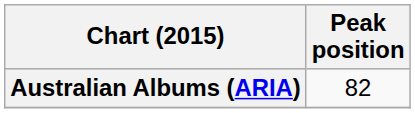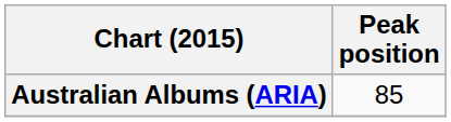 <table class="wikitable sortable plainrowheaders" style="text-align: center;">
 <tr>
 <th scope="col">Chart (2015)</th>
 <th scope="col">Peak<br>position</th>
 </tr>
 <tr>
 <th scope="row">Australian Albums (<a href='#'>ARIA</a>)</th>
-<td>82</td>
+<td>85</td>
 </tr>
 <tr>
 </tr>
 <tr>
 </tr>
 <tr>
 </tr>
 <tr>
 </tr>
 <tr>
 </tr>
 <tr>
 </tr>
 <tr>
 </tr>
 <tr>
 </tr>
 <tr>
 </tr>
 <tr>
 </tr>
 <tr>
 </tr>
 <tr>
 </tr>
 <tr>
 </tr>
 <tr>
 </tr>
 <tr>
 </tr>
 <tr>
 </tr>
 </table>
